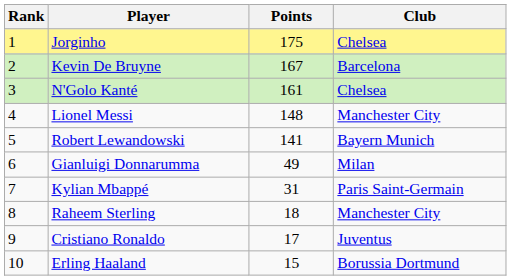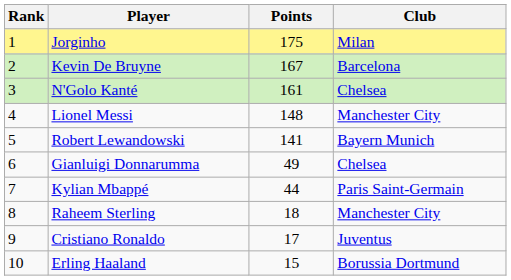 <table class="wikitable">
 <tr>
 <th style="width:25px">Rank</th>
 <th style="width:200px">Player</th>
 <th style="width:80px">Points</th>
 <th style="width:170px">Club</th>
 </tr>
 <tr bgcolor="#FFF68F">
 <td>1</td>
 <td> <a href='#'>Jorginho</a></td>
 <td style="text-align:center">175</td>
-<td> <a href='#'>Chelsea</a></td>
+<td> <a href='#'>Milan</a></td>
 </tr>
 <tr bgcolor="#D0F0C0">
 <td>2</td>
 <td> <a href='#'>Kevin De Bruyne</a></td>
 <td style="text-align:center">167</td>
 <td> <a href='#'>Barcelona</a></td>
 </tr>
 <tr bgcolor="#D0F0C0">
 <td>3</td>
 <td> <a href='#'>N'Golo Kanté</a></td>
 <td style="text-align:center">161</td>
 <td> <a href='#'>Chelsea</a></td>
 </tr>
 <tr>
 <td>4</td>
 <td> <a href='#'>Lionel Messi</a></td>
 <td style="text-align:center">148</td>
 <td> <a href='#'>Manchester City</a></td>
 </tr>
 <tr>
 <td>5</td>
 <td> <a href='#'>Robert Lewandowski</a></td>
 <td style="text-align:center">141</td>
 <td> <a href='#'>Bayern Munich</a></td>
 </tr>
 <tr>
 <td>6</td>
 <td> <a href='#'>Gianluigi Donnarumma</a></td>
 <td style="text-align:center">49</td>
-<td> <a href='#'>Milan</a></td>
+<td> <a href='#'>Chelsea</a></td>
 </tr>
 <tr>
 <td>7</td>
 <td> <a href='#'>Kylian Mbappé</a></td>
-<td style="text-align:center">31</td>
+<td style="text-align:center">44</td>
 <td> <a href='#'>Paris Saint-Germain</a></td>
 </tr>
 <tr>
 <td>8</td>
 <td> <a href='#'>Raheem Sterling</a></td>
 <td style="text-align:center">18</td>
 <td> <a href='#'>Manchester City</a></td>
 </tr>
 <tr>
 <td>9</td>
 <td> <a href='#'>Cristiano Ronaldo</a></td>
 <td style="text-align:center">17</td>
 <td> <a href='#'>Juventus</a></td>
 </tr>
 <tr>
 <td>10</td>
 <td> <a href='#'>Erling Haaland</a></td>
 <td style="text-align:center">15</td>
 <td> <a href='#'>Borussia Dortmund</a></td>
 </tr>
 </table>
